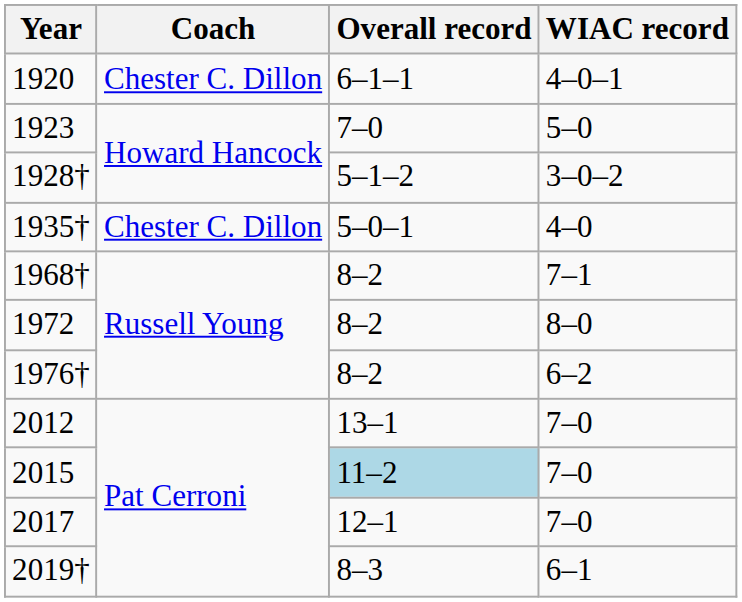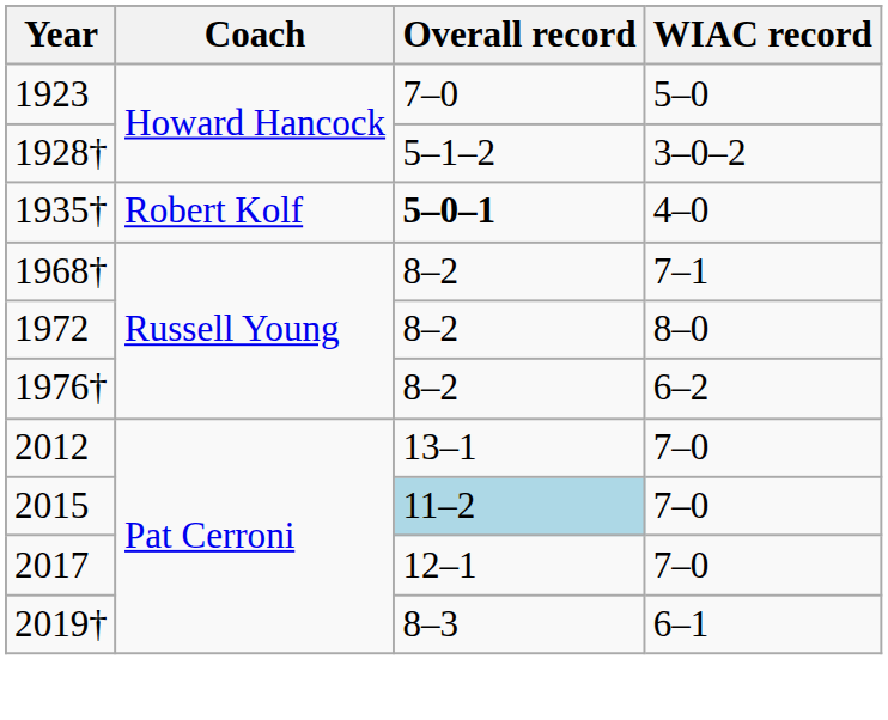 <table class="wikitable">
 <tr>
 <th>Year</th>
 <th>Coach</th>
 <th>Overall record</th>
 <th>WIAC record</th>
-</tr>
-<tr>
-<td>1920</td>
-<td><a href='#'>Chester C. Dillon</a></td>
-<td>6–1–1</td>
-<td>4–0–1</td>
 </tr>
 <tr>
 <td>1923</td>
 <td rowspan="2"><a href='#'>Howard Hancock</a></td>
 <td>7–0</td>
 <td>5–0</td>
 </tr>
 <tr>
 <td>1928†</td>
 <td>5–1–2</td>
 <td>3–0–2</td>
 </tr>
 <tr>
 <td>1935†</td>
-<td><a href='#'>Chester C. Dillon</a></td>
-<td>5–0–1</td>
+<td><a href='#'>Robert Kolf</a></td>
+<td><strong>5–0–1</strong></td>
 <td>4–0</td>
 </tr>
 <tr>
 <td>1968†</td>
 <td rowspan="3"><a href='#'>Russell Young</a></td>
 <td>8–2</td>
 <td>7–1</td>
 </tr>
 <tr>
 <td>1972</td>
 <td>8–2</td>
 <td>8–0</td>
 </tr>
 <tr>
 <td>1976†</td>
 <td>8–2</td>
 <td>6–2</td>
 </tr>
 <tr>
 <td>2012</td>
 <td rowspan="4"><a href='#'>Pat Cerroni</a></td>
 <td>13–1</td>
 <td>7–0</td>
 </tr>
 <tr>
 <td>2015</td>
 <td style="background: lightblue;">11–2</td>
 <td>7–0</td>
 </tr>
 <tr>
 <td>2017</td>
 <td>12–1</td>
 <td>7–0</td>
 </tr>
 <tr>
 <td>2019†</td>
 <td>8–3</td>
 <td>6–1</td>
 </tr>
 </table>
